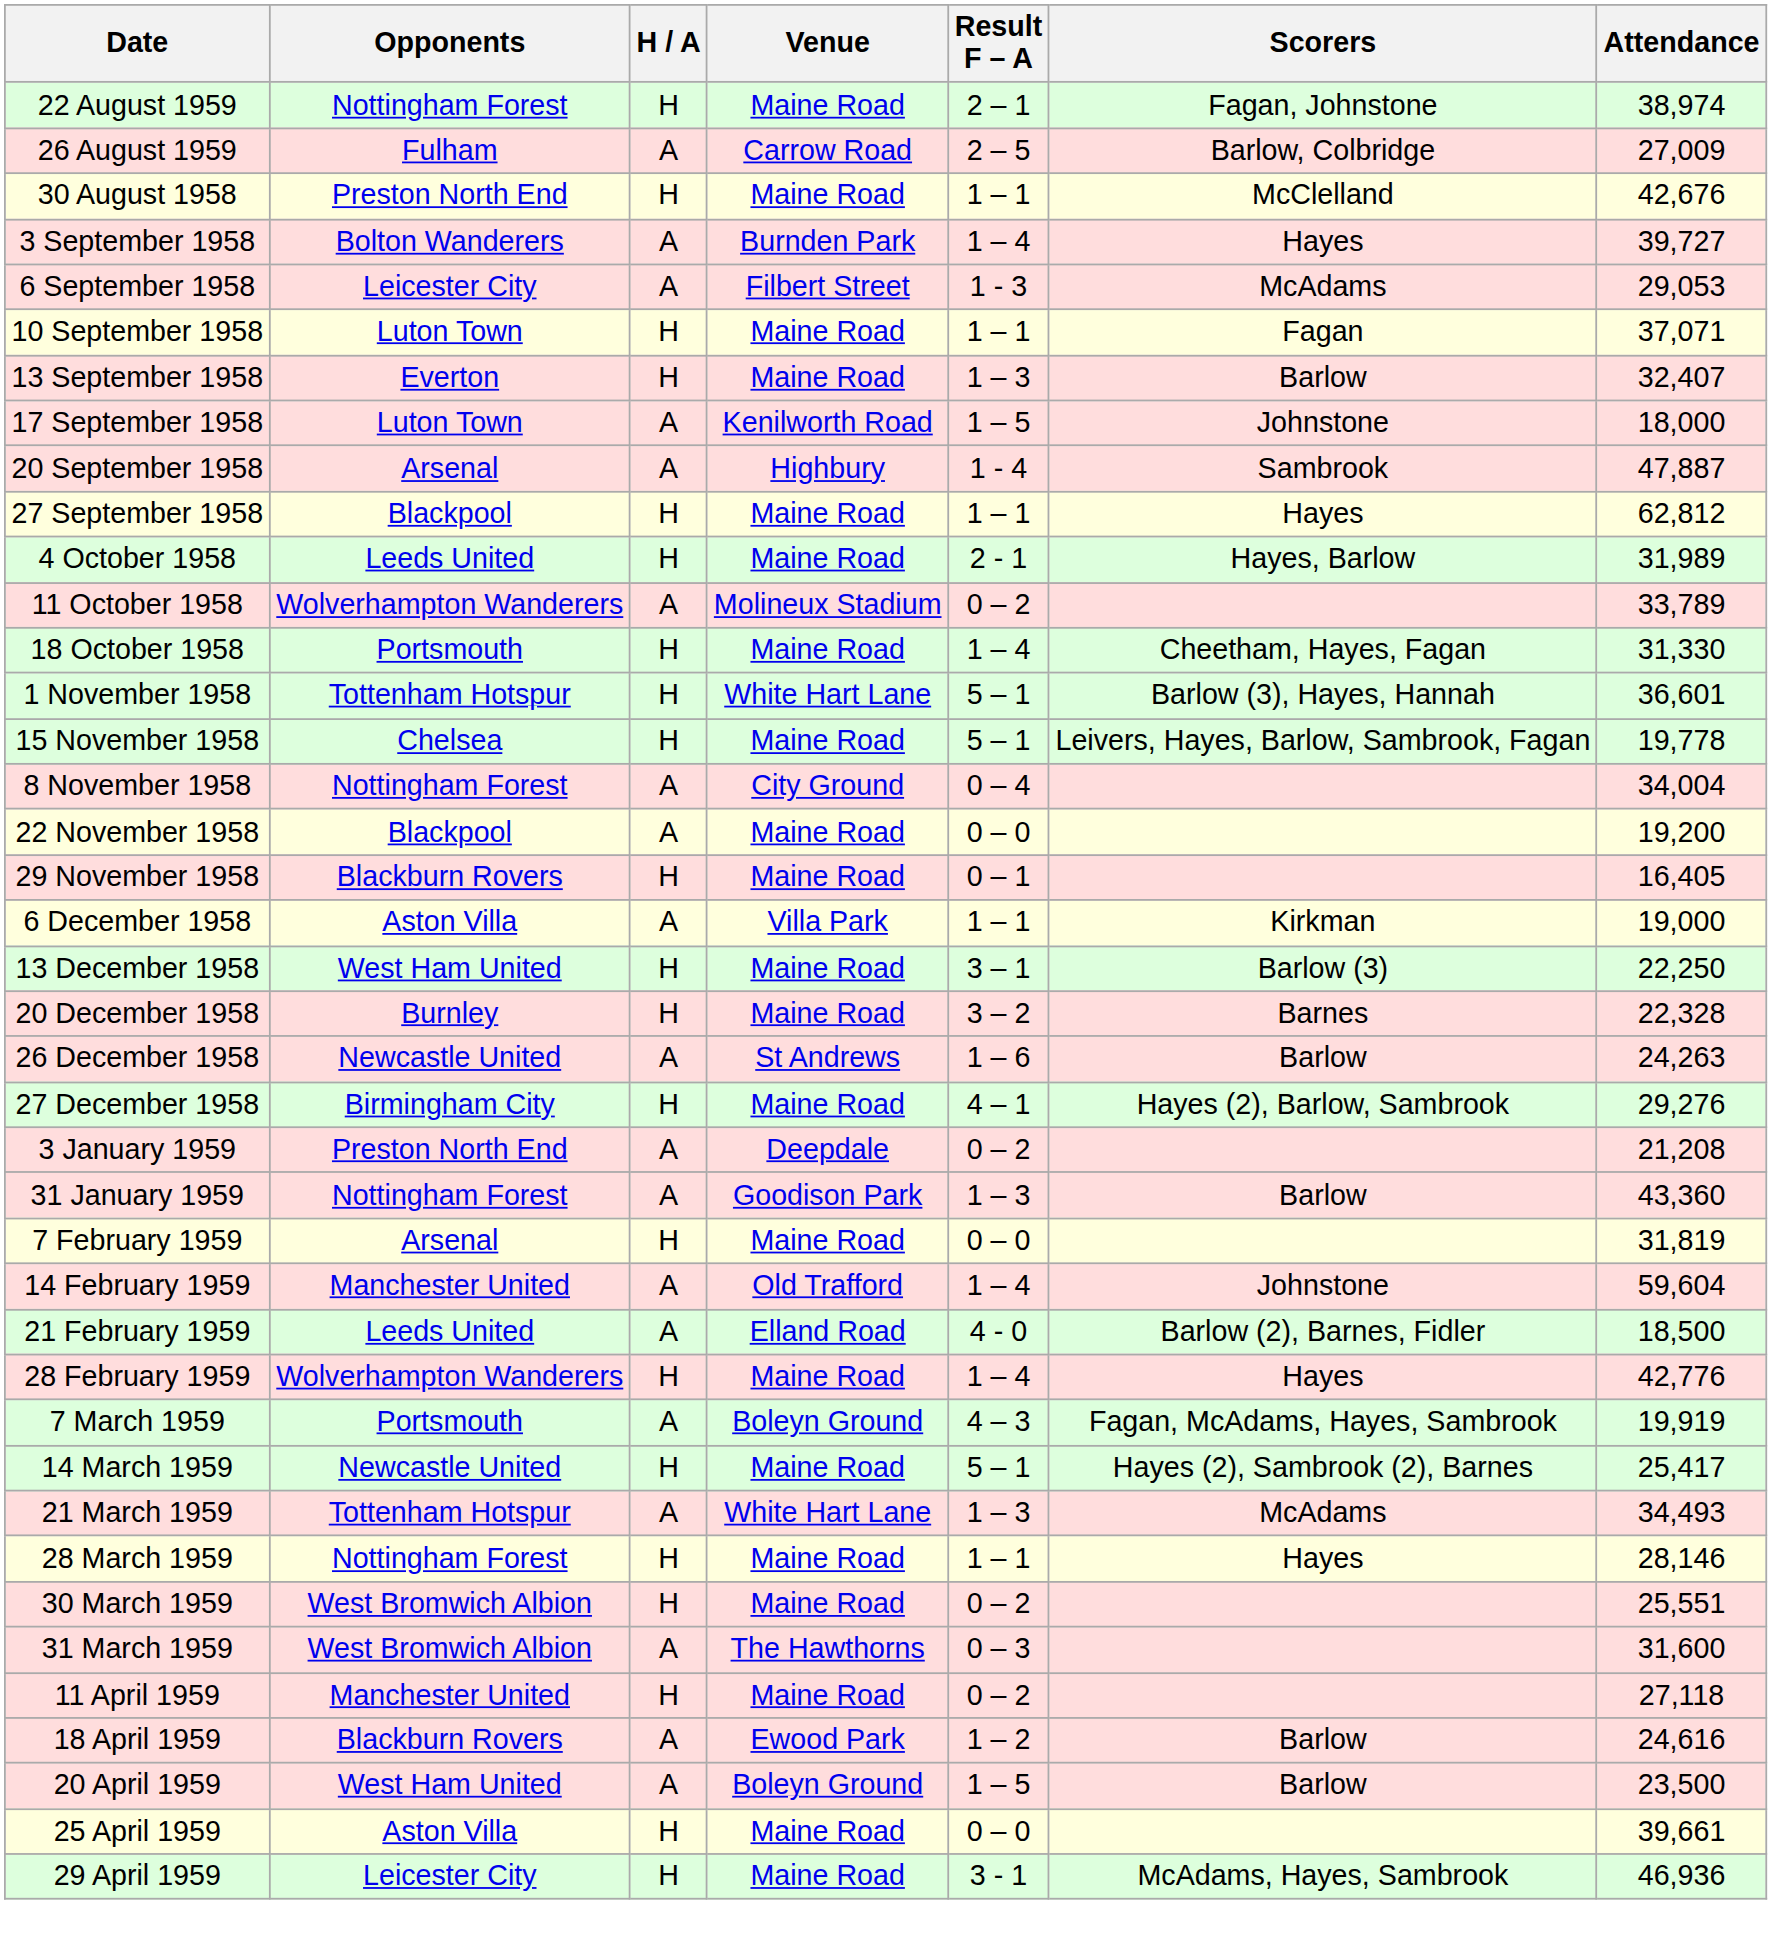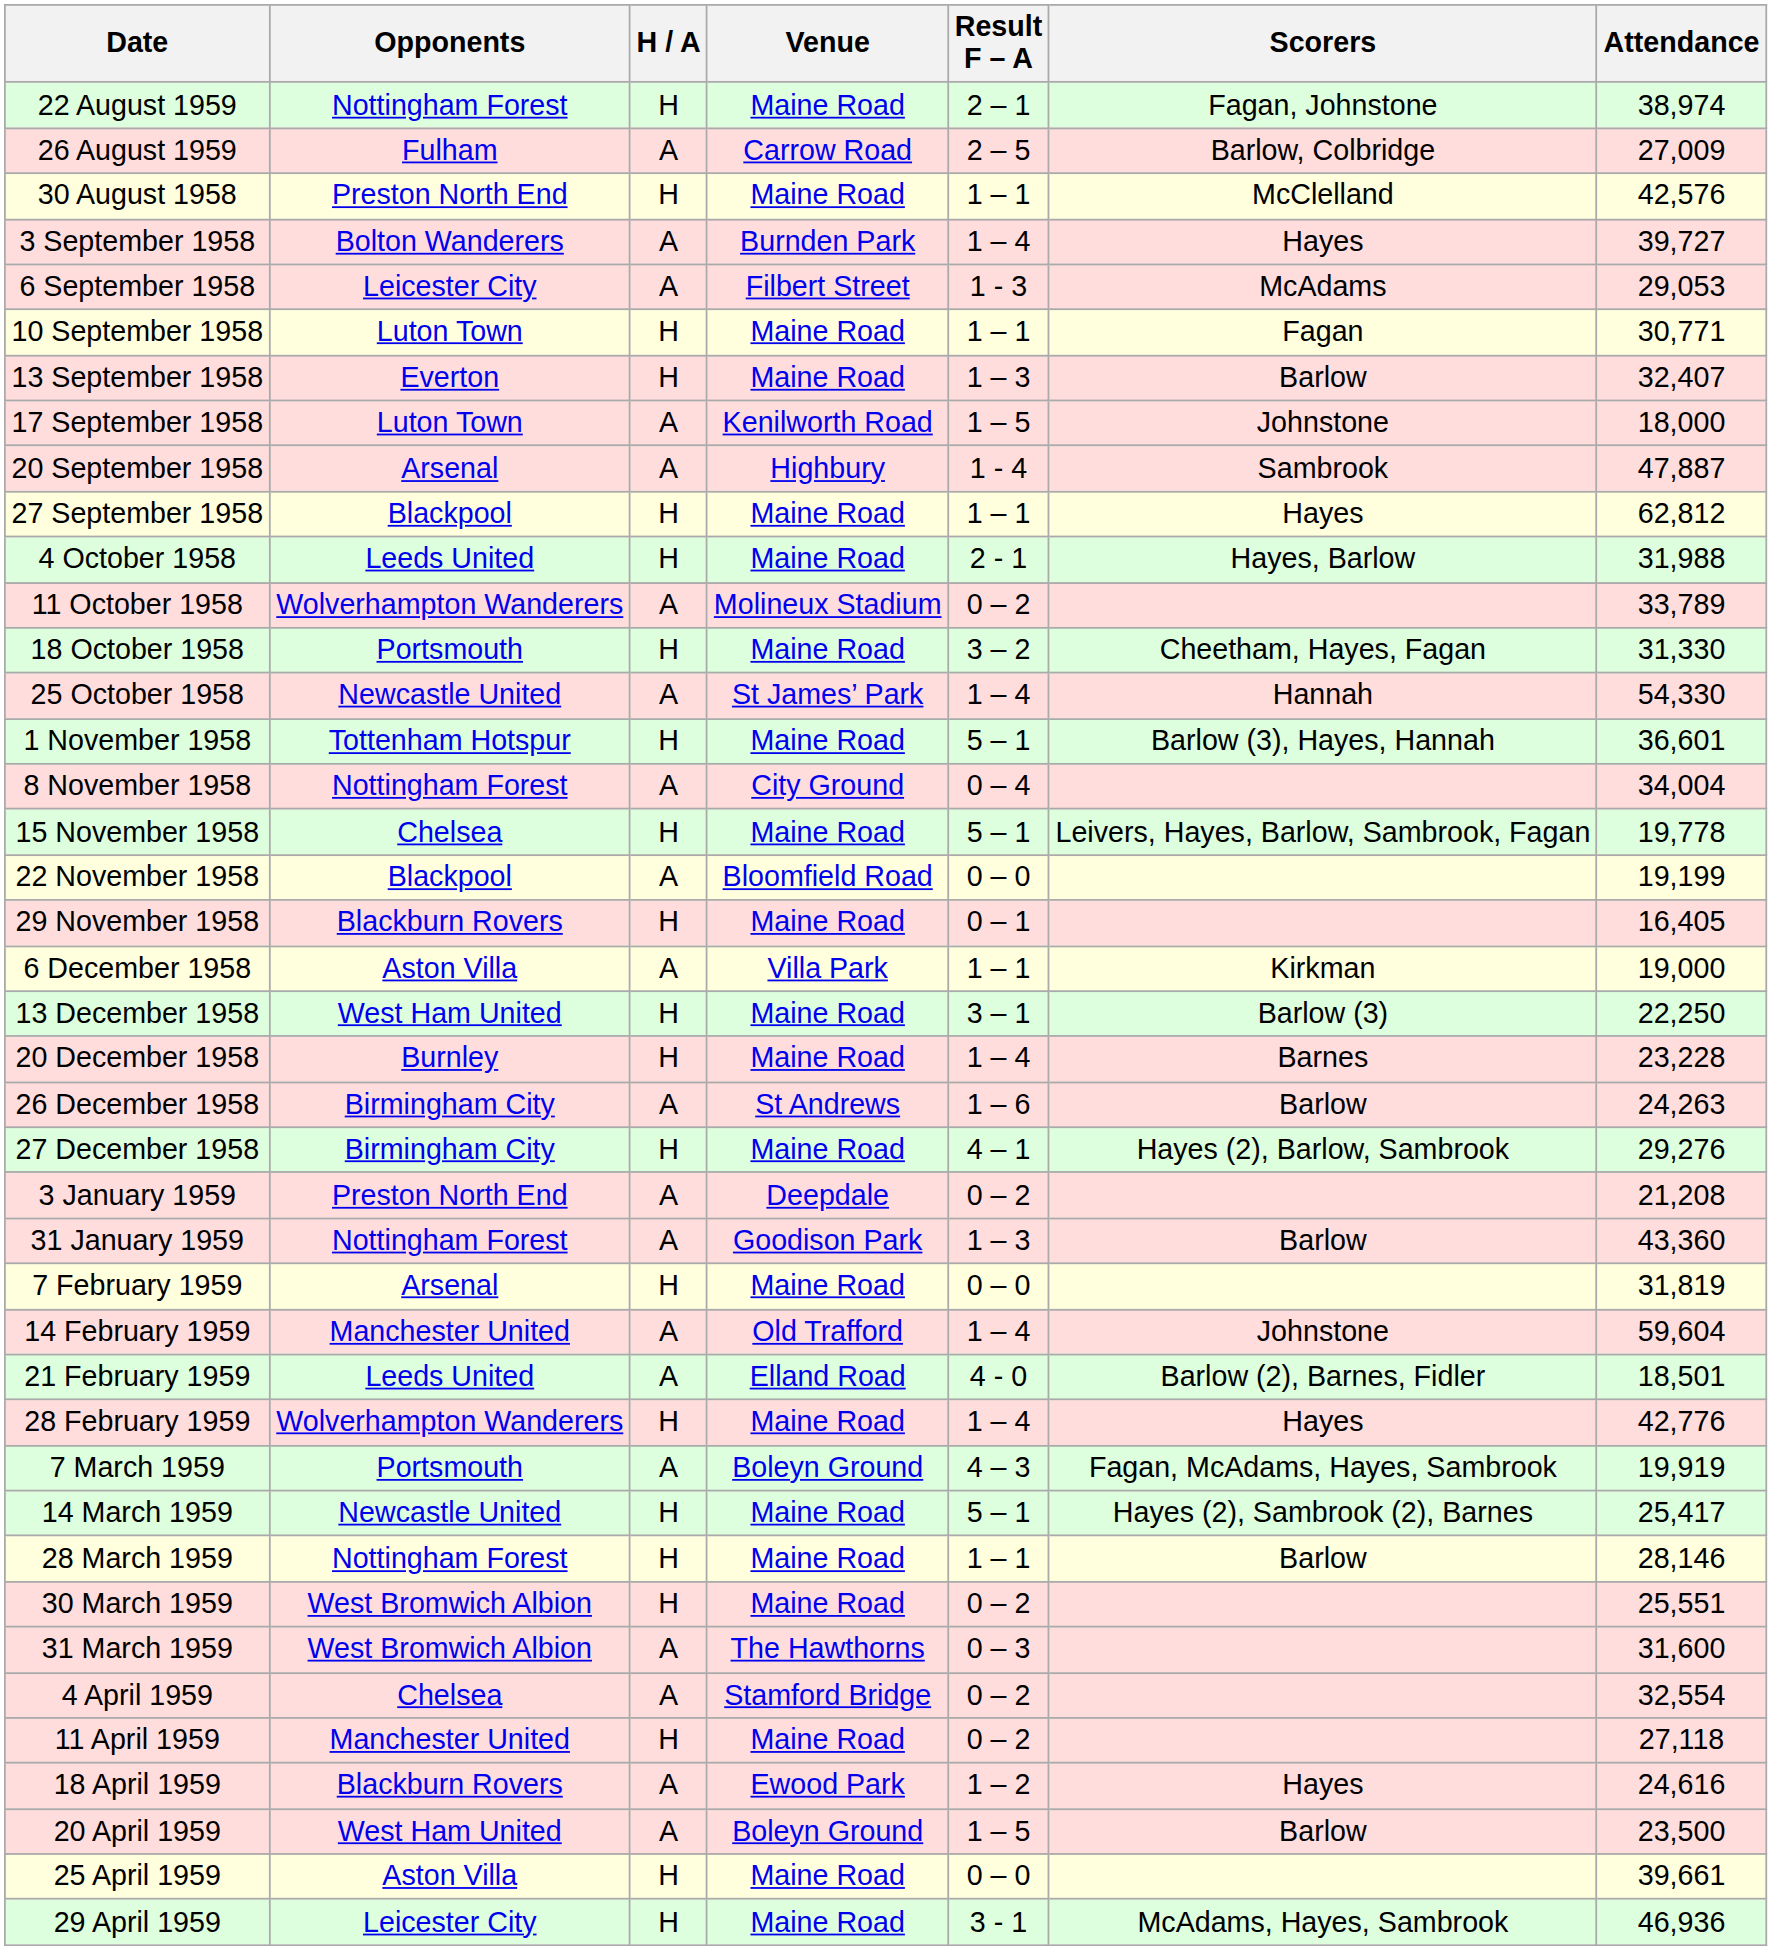 <table class="wikitable" style="text-align:center">
 <tr>
 <th>Date</th>
 <th>Opponents</th>
 <th>H / A</th>
 <th>Venue</th>
 <th>Result<br>F – A</th>
 <th>Scorers</th>
 <th>Attendance</th>
 </tr>
 <tr bgcolor="#ddffdd">
 <td>22 August 1959</td>
 <td><a href='#'>Nottingham Forest</a></td>
 <td>H</td>
 <td><a href='#'>Maine Road</a></td>
 <td>2 – 1</td>
 <td>Fagan, Johnstone</td>
 <td>38,974</td>
 </tr>
 <tr bgcolor="#ffdddd">
 <td>26 August 1959</td>
 <td><a href='#'>Fulham</a></td>
 <td>A</td>
 <td><a href='#'>Carrow Road</a></td>
 <td>2 – 5</td>
 <td>Barlow, Colbridge</td>
 <td>27,009</td>
 </tr>
 <tr bgcolor="#ffffdd">
 <td>30 August 1958</td>
 <td><a href='#'>Preston North End</a></td>
 <td>H</td>
 <td><a href='#'>Maine Road</a></td>
 <td>1 – 1</td>
 <td>McClelland</td>
-<td>42,676</td>
+<td>42,576</td>
 </tr>
 <tr bgcolor="#ffdddd">
 <td>3 September 1958</td>
 <td><a href='#'>Bolton Wanderers</a></td>
 <td>A</td>
 <td><a href='#'>Burnden Park</a></td>
 <td>1 – 4</td>
 <td>Hayes</td>
 <td>39,727</td>
 </tr>
 <tr bgcolor="#ffdddd">
 <td>6 September 1958</td>
 <td><a href='#'>Leicester City</a></td>
 <td>A</td>
 <td><a href='#'>Filbert Street</a></td>
 <td>1 - 3</td>
 <td>McAdams</td>
 <td>29,053</td>
 </tr>
 <tr bgcolor="#ffffdd">
 <td>10 September 1958</td>
 <td><a href='#'>Luton Town</a></td>
 <td>H</td>
 <td><a href='#'>Maine Road</a></td>
 <td>1 – 1</td>
 <td>Fagan</td>
-<td>37,071</td>
+<td>30,771</td>
 </tr>
 <tr bgcolor="#ffdddd">
 <td>13 September 1958</td>
 <td><a href='#'>Everton</a></td>
 <td>H</td>
 <td><a href='#'>Maine Road</a></td>
 <td>1 – 3</td>
 <td>Barlow</td>
 <td>32,407</td>
 </tr>
 <tr bgcolor="#ffdddd">
 <td>17 September 1958</td>
 <td><a href='#'>Luton Town</a></td>
 <td>A</td>
 <td><a href='#'>Kenilworth Road</a></td>
 <td>1 – 5</td>
 <td>Johnstone</td>
 <td>18,000</td>
 </tr>
 <tr bgcolor="#ffdddd">
 <td>20 September 1958</td>
 <td><a href='#'>Arsenal</a></td>
 <td>A</td>
 <td><a href='#'>Highbury</a></td>
 <td>1 - 4</td>
 <td>Sambrook</td>
 <td>47,887</td>
 </tr>
 <tr bgcolor="#ffffdd">
 <td>27 September 1958</td>
 <td><a href='#'>Blackpool</a></td>
 <td>H</td>
 <td><a href='#'>Maine Road</a></td>
 <td>1 – 1</td>
 <td>Hayes</td>
 <td>62,812</td>
 </tr>
 <tr bgcolor="#ddffdd">
 <td>4 October 1958</td>
 <td><a href='#'>Leeds United</a></td>
 <td>H</td>
 <td><a href='#'>Maine Road</a></td>
 <td>2 - 1</td>
 <td>Hayes, Barlow</td>
-<td>31,989</td>
+<td>31,988</td>
 </tr>
 <tr bgcolor="#ffdddd">
 <td>11 October 1958</td>
 <td><a href='#'>Wolverhampton Wanderers</a></td>
 <td>A</td>
 <td><a href='#'>Molineux Stadium</a></td>
 <td>0 – 2</td>
 <td></td>
 <td>33,789</td>
 </tr>
 <tr bgcolor="#ddffdd">
 <td>18 October 1958</td>
 <td><a href='#'>Portsmouth</a></td>
 <td>H</td>
 <td><a href='#'>Maine Road</a></td>
-<td>1 – 4</td>
+<td>3 – 2</td>
 <td>Cheetham, Hayes, Fagan</td>
 <td>31,330</td>
+</tr>
+<tr bgcolor="#ffdddd">
+<td>25 October 1958</td>
+<td><a href='#'>Newcastle United</a></td>
+<td>A</td>
+<td><a href='#'>St James’ Park</a></td>
+<td>1 – 4</td>
+<td>Hannah</td>
+<td>54,330</td>
 </tr>
 <tr bgcolor="#ddffdd">
 <td>1 November 1958</td>
 <td><a href='#'>Tottenham Hotspur</a></td>
 <td>H</td>
-<td><a href='#'>White Hart Lane</a></td>
+<td><a href='#'>Maine Road</a></td>
 <td>5 – 1</td>
 <td>Barlow (3), Hayes, Hannah</td>
 <td>36,601</td>
+</tr>
+<tr bgcolor="#ffdddd">
+<td>8 November 1958</td>
+<td><a href='#'>Nottingham Forest</a></td>
+<td>A</td>
+<td><a href='#'>City Ground</a></td>
+<td>0 – 4</td>
+<td></td>
+<td>34,004</td>
 </tr>
 <tr bgcolor="#ddffdd">
 <td>15 November 1958</td>
 <td><a href='#'>Chelsea</a></td>
 <td>H</td>
 <td><a href='#'>Maine Road</a></td>
 <td>5 – 1</td>
 <td>Leivers, Hayes, Barlow, Sambrook, Fagan</td>
 <td>19,778</td>
 </tr>
-<tr bgcolor="#ffdddd">
-<td>8 November 1958</td>
-<td><a href='#'>Nottingham Forest</a></td>
-<td>A</td>
-<td><a href='#'>City Ground</a></td>
-<td>0 – 4</td>
-<td></td>
-<td>34,004</td>
-</tr>
 <tr bgcolor="#ffffdd">
 <td>22 November 1958</td>
 <td><a href='#'>Blackpool</a></td>
 <td>A</td>
-<td><a href='#'>Maine Road</a></td>
+<td><a href='#'>Bloomfield Road</a></td>
 <td>0 – 0</td>
 <td></td>
-<td>19,200</td>
+<td>19,199</td>
 </tr>
 <tr bgcolor="#ffdddd">
 <td>29 November 1958</td>
 <td><a href='#'>Blackburn Rovers</a></td>
 <td>H</td>
 <td><a href='#'>Maine Road</a></td>
 <td>0 – 1</td>
 <td></td>
 <td>16,405</td>
 </tr>
 <tr bgcolor="#ffffdd">
 <td>6 December 1958</td>
 <td><a href='#'>Aston Villa</a></td>
 <td>A</td>
 <td><a href='#'>Villa Park</a></td>
 <td>1 – 1</td>
 <td>Kirkman</td>
 <td>19,000</td>
 </tr>
 <tr bgcolor="#ddffdd">
 <td>13 December 1958</td>
 <td><a href='#'>West Ham United</a></td>
 <td>H</td>
 <td><a href='#'>Maine Road</a></td>
 <td>3 – 1</td>
 <td>Barlow (3)</td>
 <td>22,250</td>
 </tr>
 <tr bgcolor="#ffdddd">
 <td>20 December 1958</td>
 <td><a href='#'>Burnley</a></td>
 <td>H</td>
 <td><a href='#'>Maine Road</a></td>
-<td>3 – 2</td>
+<td>1 – 4</td>
 <td>Barnes</td>
-<td>22,328</td>
+<td>23,228</td>
 </tr>
 <tr bgcolor="#ffdddd">
 <td>26 December 1958</td>
-<td><a href='#'>Newcastle United</a></td>
+<td><a href='#'>Birmingham City</a></td>
 <td>A</td>
 <td><a href='#'>St Andrews</a></td>
 <td>1 – 6</td>
 <td>Barlow</td>
 <td>24,263</td>
 </tr>
 <tr bgcolor="#ddffdd">
 <td>27 December 1958</td>
 <td><a href='#'>Birmingham City</a></td>
 <td>H</td>
 <td><a href='#'>Maine Road</a></td>
 <td>4 – 1</td>
 <td>Hayes (2), Barlow, Sambrook</td>
 <td>29,276</td>
 </tr>
 <tr bgcolor="#ffdddd">
 <td>3 January 1959</td>
 <td><a href='#'>Preston North End</a></td>
 <td>A</td>
 <td><a href='#'>Deepdale</a></td>
 <td>0 – 2</td>
 <td></td>
 <td>21,208</td>
 </tr>
 <tr bgcolor="#ffdddd">
 <td>31 January 1959</td>
 <td><a href='#'>Nottingham Forest</a></td>
 <td>A</td>
 <td><a href='#'>Goodison Park</a></td>
 <td>1 – 3</td>
 <td>Barlow</td>
 <td>43,360</td>
 </tr>
 <tr bgcolor="#ffffdd">
 <td>7 February 1959</td>
 <td><a href='#'>Arsenal</a></td>
 <td>H</td>
 <td><a href='#'>Maine Road</a></td>
 <td>0 – 0</td>
 <td></td>
 <td>31,819</td>
 </tr>
 <tr bgcolor="#ffdddd">
 <td>14 February 1959</td>
 <td><a href='#'>Manchester United</a></td>
 <td>A</td>
 <td><a href='#'>Old Trafford</a></td>
 <td>1 – 4</td>
 <td>Johnstone</td>
 <td>59,604</td>
 </tr>
 <tr bgcolor="#ddffdd">
 <td>21 February 1959</td>
 <td><a href='#'>Leeds United</a></td>
 <td>A</td>
 <td><a href='#'>Elland Road</a></td>
 <td>4 - 0</td>
 <td>Barlow (2), Barnes, Fidler</td>
-<td>18,500</td>
+<td>18,501</td>
 </tr>
 <tr bgcolor="#ffdddd">
 <td>28 February 1959</td>
 <td><a href='#'>Wolverhampton Wanderers</a></td>
 <td>H</td>
 <td><a href='#'>Maine Road</a></td>
 <td>1 – 4</td>
 <td>Hayes</td>
 <td>42,776</td>
 </tr>
 <tr bgcolor="#ddffdd">
 <td>7 March 1959</td>
 <td><a href='#'>Portsmouth</a></td>
 <td>A</td>
 <td><a href='#'>Boleyn Ground</a></td>
 <td>4 – 3</td>
 <td>Fagan, McAdams, Hayes, Sambrook</td>
 <td>19,919</td>
 </tr>
 <tr bgcolor="#ddffdd">
 <td>14 March 1959</td>
 <td><a href='#'>Newcastle United</a></td>
 <td>H</td>
 <td><a href='#'>Maine Road</a></td>
 <td>5 – 1</td>
 <td>Hayes (2), Sambrook (2), Barnes</td>
 <td>25,417</td>
 </tr>
-<tr bgcolor="#ffdddd">
-<td>21 March 1959</td>
-<td><a href='#'>Tottenham Hotspur</a></td>
-<td>A</td>
-<td><a href='#'>White Hart Lane</a></td>
-<td>1 – 3</td>
-<td>McAdams</td>
-<td>34,493</td>
-</tr>
 <tr bgcolor="#ffffdd">
 <td>28 March 1959</td>
 <td><a href='#'>Nottingham Forest</a></td>
 <td>H</td>
 <td><a href='#'>Maine Road</a></td>
 <td>1 – 1</td>
-<td>Hayes</td>
+<td>Barlow</td>
 <td>28,146</td>
 </tr>
 <tr bgcolor="#ffdddd">
 <td>30 March 1959</td>
 <td><a href='#'>West Bromwich Albion</a></td>
 <td>H</td>
 <td><a href='#'>Maine Road</a></td>
 <td>0 – 2</td>
 <td></td>
 <td>25,551</td>
 </tr>
 <tr bgcolor="#ffdddd">
 <td>31 March 1959</td>
 <td><a href='#'>West Bromwich Albion</a></td>
 <td>A</td>
 <td><a href='#'>The Hawthorns</a></td>
 <td>0 – 3</td>
 <td></td>
 <td>31,600</td>
 </tr>
 <tr bgcolor="#ffdddd">
+<td>4 April 1959</td>
+<td><a href='#'>Chelsea</a></td>
+<td>A</td>
+<td><a href='#'>Stamford Bridge</a></td>
+<td>0 – 2</td>
+<td></td>
+<td>32,554</td>
+</tr>
+<tr bgcolor="#ffdddd">
 <td>11 April 1959</td>
 <td><a href='#'>Manchester United</a></td>
 <td>H</td>
 <td><a href='#'>Maine Road</a></td>
 <td>0 – 2</td>
 <td></td>
 <td>27,118</td>
 </tr>
 <tr bgcolor="#ffdddd">
 <td>18 April 1959</td>
 <td><a href='#'>Blackburn Rovers</a></td>
 <td>A</td>
 <td><a href='#'>Ewood Park</a></td>
 <td>1 – 2</td>
-<td>Barlow</td>
+<td>Hayes</td>
 <td>24,616</td>
 </tr>
 <tr bgcolor="#ffdddd">
 <td>20 April 1959</td>
 <td><a href='#'>West Ham United</a></td>
 <td>A</td>
 <td><a href='#'>Boleyn Ground</a></td>
 <td>1 – 5</td>
 <td>Barlow</td>
 <td>23,500</td>
 </tr>
 <tr bgcolor="#ffffdd">
 <td>25 April 1959</td>
 <td><a href='#'>Aston Villa</a></td>
 <td>H</td>
 <td><a href='#'>Maine Road</a></td>
 <td>0 – 0</td>
 <td></td>
 <td>39,661</td>
 </tr>
 <tr bgcolor="#ddffdd">
 <td>29 April 1959</td>
 <td><a href='#'>Leicester City</a></td>
 <td>H</td>
 <td><a href='#'>Maine Road</a></td>
 <td>3 - 1</td>
 <td>McAdams, Hayes, Sambrook</td>
 <td>46,936</td>
 </tr>
 </table>
